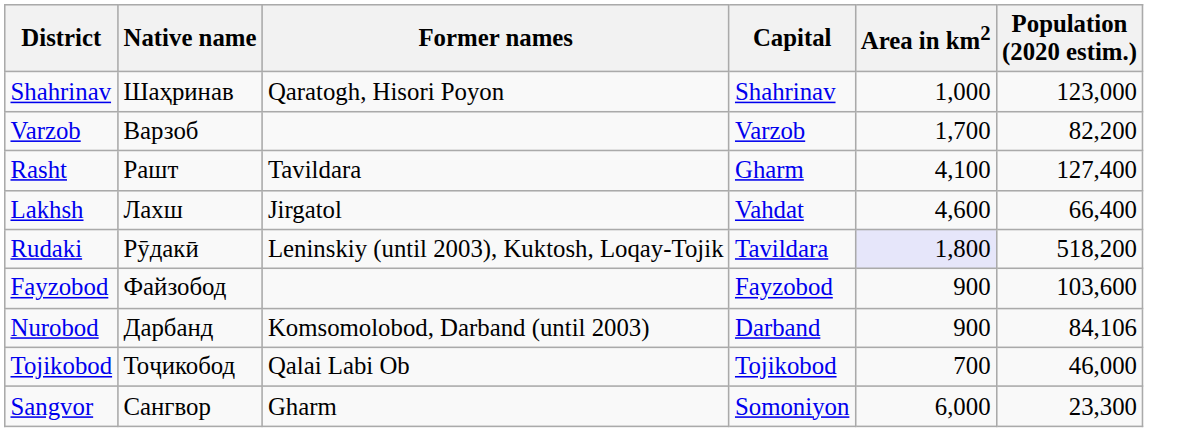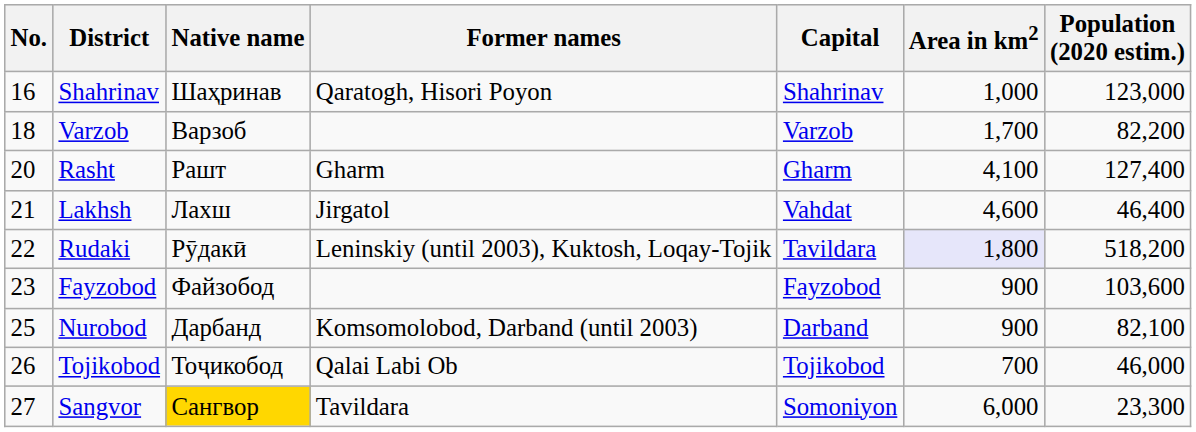 <table class="wikitable sortable">
 <tr>
+<th>No.</th>
 <th>District</th>
 <th>Native name</th>
 <th>Former names</th>
 <th>Capital</th>
 <th>Area in km<sup>2</sup></th>
 <th>Population<br>(2020 estim.)</th>
 </tr>
 <tr>
+<td>16</td>
 <td><a href='#'>Shahrinav</a></td>
 <td>Шаҳринав</td>
 <td>Qaratogh, Hisori Poyon</td>
 <td><a href='#'>Shahrinav</a></td>
 <td align="right">1,000</td>
 <td align="right">123,000</td>
 </tr>
 <tr>
+<td>18</td>
 <td><a href='#'>Varzob</a></td>
 <td>Варзоб</td>
 <td></td>
 <td><a href='#'>Varzob</a></td>
 <td align="right">1,700</td>
 <td align="right">82,200</td>
 </tr>
 <tr>
+<td>20</td>
 <td><a href='#'>Rasht</a></td>
 <td>Рашт</td>
-<td>Tavildara</td>
+<td>Gharm</td>
 <td><a href='#'>Gharm</a></td>
 <td align="right">4,100</td>
 <td align="right">127,400</td>
 </tr>
 <tr>
+<td>21</td>
 <td><a href='#'>Lakhsh</a></td>
 <td>Лахш</td>
 <td>Jirgatol</td>
 <td><a href='#'>Vahdat</a></td>
 <td align="right">4,600</td>
-<td align="right">66,400</td>
+<td align="right">46,400</td>
 </tr>
 <tr>
+<td>22</td>
 <td><a href='#'>Rudaki</a></td>
 <td>Рӯдакӣ</td>
 <td>Leninskiy (until 2003), Kuktosh, Loqay-Tojik</td>
 <td><a href='#'>Tavildara</a></td>
 <td align="right" style="background: lavender;">1,800</td>
 <td align="right">518,200</td>
 </tr>
 <tr>
+<td>23</td>
 <td><a href='#'>Fayzobod</a></td>
 <td>Файзобод</td>
 <td></td>
 <td><a href='#'>Fayzobod</a></td>
 <td align="right">900</td>
 <td align="right">103,600</td>
 </tr>
 <tr>
+<td>25</td>
 <td><a href='#'>Nurobod</a></td>
 <td>Дарбанд</td>
 <td>Komsomolobod, Darband (until 2003)</td>
 <td><a href='#'>Darband</a></td>
 <td align="right">900</td>
-<td align="right">84,106</td>
+<td align="right">82,100</td>
 </tr>
 <tr>
+<td>26</td>
 <td><a href='#'>Tojikobod</a></td>
 <td>Тоҷикобод</td>
 <td>Qalai Labi Ob</td>
 <td><a href='#'>Tojikobod</a></td>
 <td align="right">700</td>
 <td align="right">46,000</td>
 </tr>
 <tr>
+<td>27</td>
 <td><a href='#'>Sangvor</a></td>
-<td>Сангвор</td>
-<td>Gharm</td>
+<td style="background: gold;">Сангвор</td>
+<td>Tavildara</td>
 <td><a href='#'>Somoniyon</a></td>
 <td align="right">6,000</td>
 <td align="right">23,300</td>
 </tr>
 </table>
